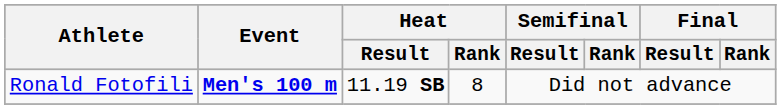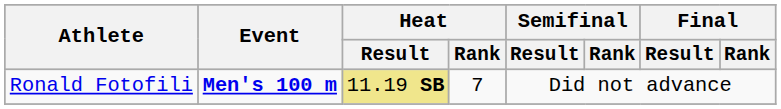 <table class="wikitable" style="font-size:90%">
 <tr>
 <th rowspan="2">Athlete</th>
 <th rowspan="2">Event</th>
 <th colspan="2">Heat</th>
 <th colspan="2">Semifinal</th>
 <th colspan="2">Final</th>
 </tr>
 <tr style="font-size:95%">
 <th>Result</th>
 <th>Rank</th>
 <th>Result</th>
 <th>Rank</th>
 <th>Result</th>
 <th>Rank</th>
 </tr>
 <tr align=center>
 <td align=left><a href='#'>Ronald Fotofili</a></td>
 <td align=left><strong><a href='#'>Men's 100 m</a></strong></td>
-<td>11.19 <strong>SB</strong></td>
-<td>8</td>
+<td style="background: khaki;">11.19 <strong>SB</strong></td>
+<td>7</td>
 <td colspan=4>Did not advance</td>
 </tr>
 </table>
